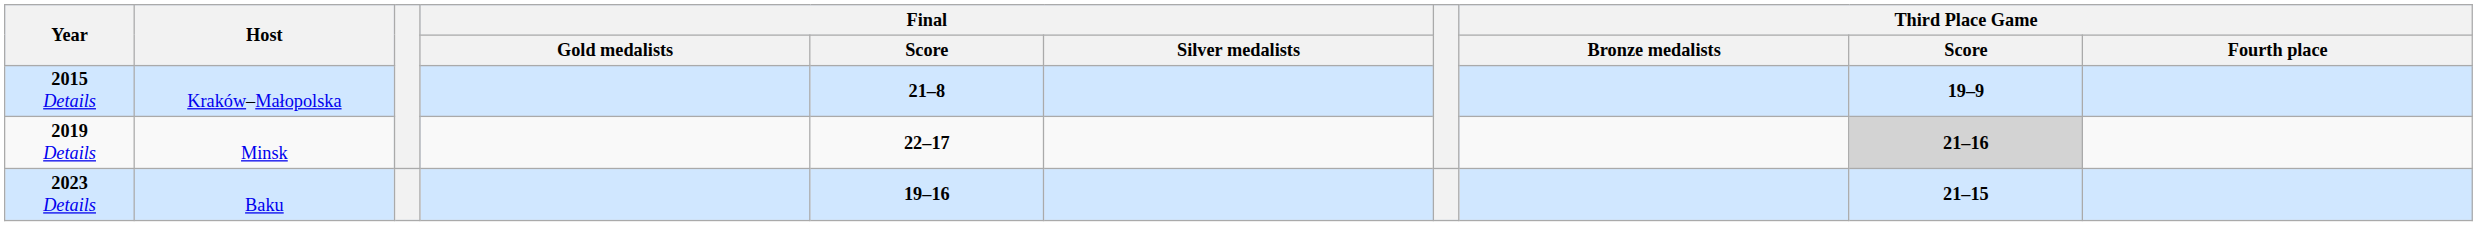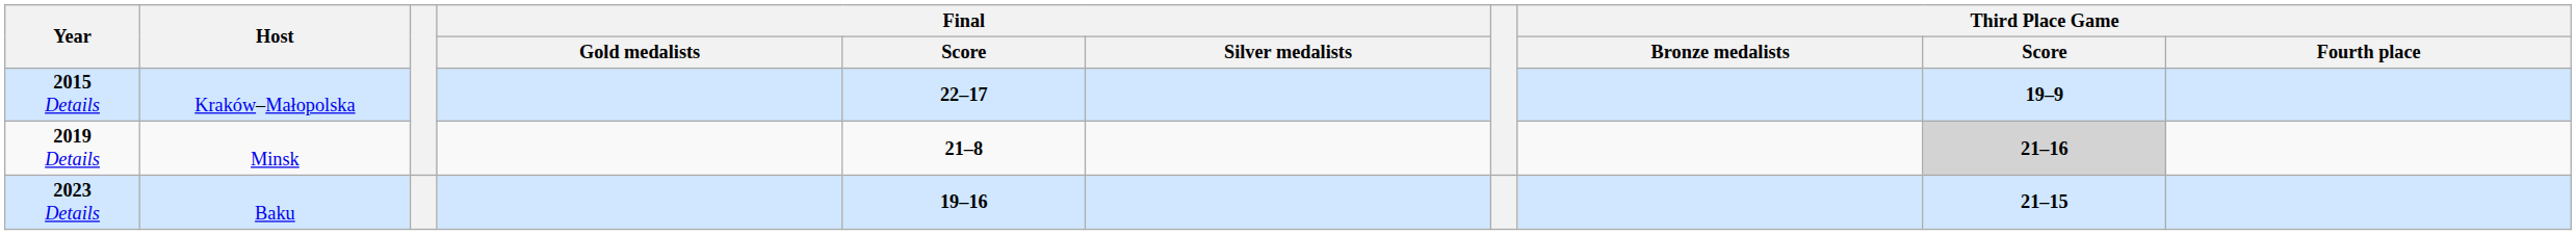 <table class="wikitable" style="font-size:90%; width: 98%; text-align: center;">
 <tr bgcolor=#C1D8FF>
 <th rowspan=2 width=5%>Year</th>
 <th rowspan=2 width=10%>Host</th>
 <th width=1% rowspan=4 bgcolor=ffffff></th>
 <th colspan=3>Final</th>
 <th width=1% rowspan=4 bgcolor=ffffff></th>
 <th colspan=3>Third Place Game</th>
 </tr>
 <tr bgcolor=#EFEFEF>
 <th width=15%>Gold medalists</th>
 <th width=9%>Score</th>
 <th width=15%>Silver medalists</th>
 <th width=15%>Bronze medalists</th>
 <th width=9%>Score</th>
 <th width=15%>Fourth place</th>
 </tr>
 <tr bgcolor=#D0E7FF>
 <td><strong>2015</strong><br><em><a href='#'>Details</a></em></td>
 <td><br><a href='#'>Kraków</a>–<a href='#'>Małopolska</a></td>
 <td><strong></strong></td>
-<td><strong>21–8</strong></td>
+<td><strong>22–17</strong></td>
 <td></td>
 <td></td>
 <td><strong>19–9</strong></td>
 <td></td>
 </tr>
 <tr>
 <td><strong>2019</strong><br><em><a href='#'>Details</a></em></td>
 <td><br><a href='#'>Minsk</a></td>
 <td><strong></strong></td>
-<td><strong>22–17</strong></td>
+<td><strong>21–8</strong></td>
 <td></td>
 <td></td>
 <td style="background: lightgrey;"><strong>21–16</strong></td>
 <td></td>
 </tr>
 <tr bgcolor=#D0E7FF>
 <td><strong>2023</strong><br><em><a href='#'>Details</a></em></td>
 <td> <br><a href='#'>Baku</a></td>
 <th></th>
 <td><strong></strong></td>
 <td><strong>19–16</strong></td>
 <td></td>
 <th></th>
 <td></td>
 <td><strong>21–15</strong></td>
 <td></td>
 </tr>
 </table>
